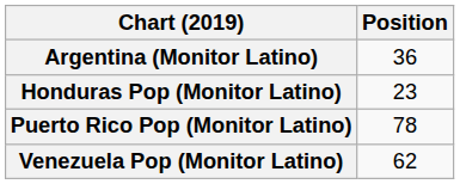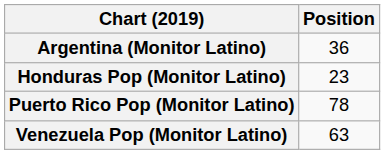 <table class="wikitable plainrowheaders sortable" style="text-align:center">
 <tr>
 <th scope="col">Chart (2019)</th>
 <th scope="col">Position</th>
 </tr>
 <tr>
 <th scope="row">Argentina (Monitor Latino)</th>
 <td>36</td>
 </tr>
 <tr>
 <th scope="row">Honduras Pop (Monitor Latino)</th>
 <td>23</td>
 </tr>
 <tr>
 <th scope="row">Puerto Rico Pop (Monitor Latino)</th>
 <td>78</td>
 </tr>
 <tr>
 <th scope="row">Venezuela Pop (Monitor Latino)</th>
-<td>62</td>
+<td>63</td>
 </tr>
 </table>
